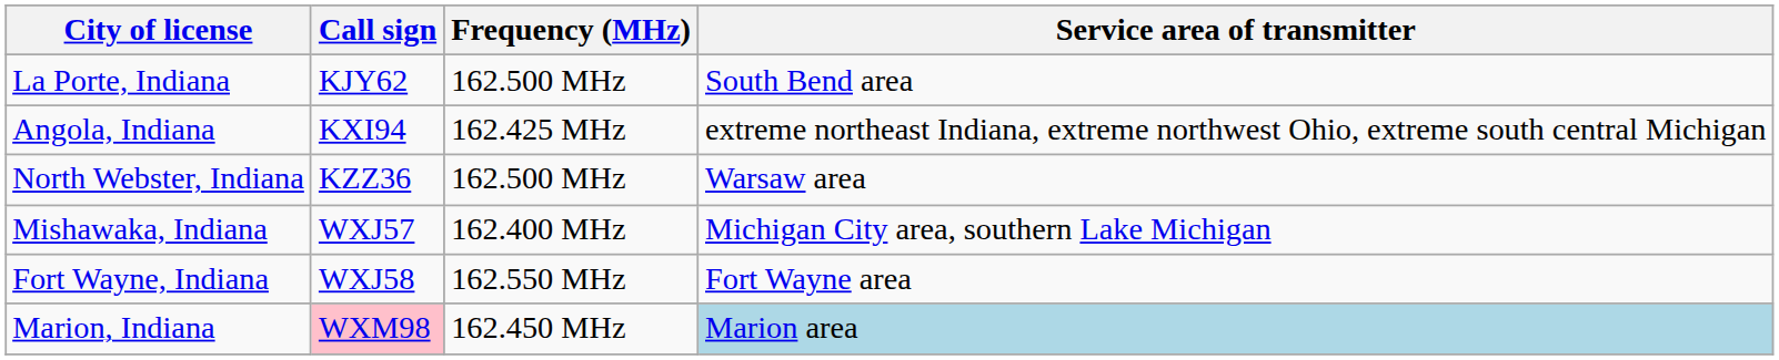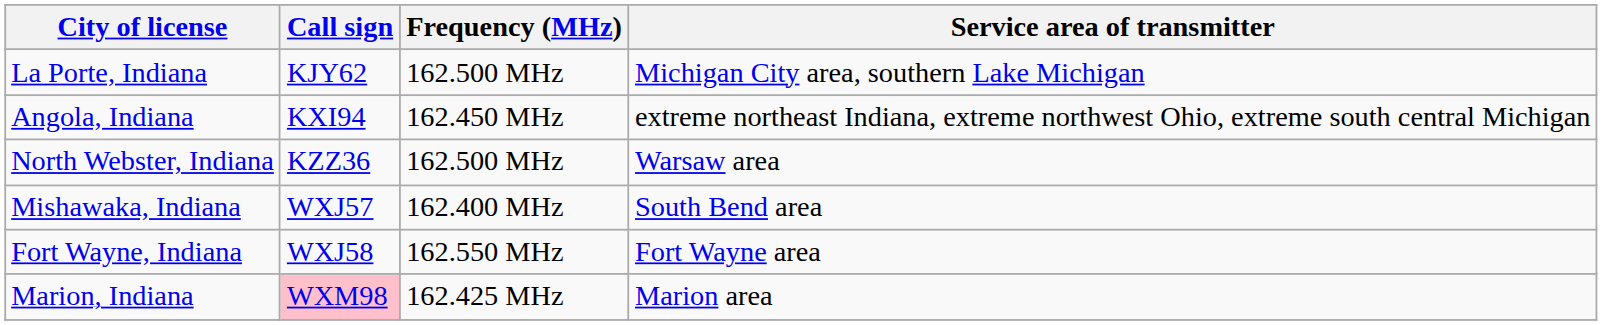 <table class="wikitable sortable collapsible" style="margin:1em auto;">
 <tr>
 <th><a href='#'>City of license</a></th>
 <th><a href='#'>Call sign</a></th>
 <th>Frequency (<a href='#'>MHz</a>)</th>
 <th>Service area of transmitter</th>
 </tr>
 <tr>
 <td><a href='#'>La Porte, Indiana</a></td>
 <td><a href='#'>KJY62</a></td>
 <td>162.500 MHz</td>
-<td><a href='#'>South Bend</a> area</td>
+<td><a href='#'>Michigan City</a> area, southern <a href='#'>Lake Michigan</a></td>
 </tr>
 <tr>
 <td><a href='#'>Angola, Indiana</a></td>
 <td><a href='#'>KXI94</a></td>
-<td>162.425 MHz</td>
+<td>162.450 MHz</td>
 <td>extreme northeast Indiana, extreme northwest Ohio, extreme south central Michigan</td>
 </tr>
 <tr>
 <td><a href='#'>North Webster, Indiana</a></td>
 <td><a href='#'>KZZ36</a></td>
 <td>162.500 MHz</td>
 <td><a href='#'>Warsaw</a> area</td>
 </tr>
 <tr>
 <td><a href='#'>Mishawaka, Indiana</a></td>
 <td><a href='#'>WXJ57</a></td>
 <td>162.400 MHz</td>
-<td><a href='#'>Michigan City</a> area, southern <a href='#'>Lake Michigan</a></td>
+<td><a href='#'>South Bend</a> area</td>
 </tr>
 <tr>
 <td><a href='#'>Fort Wayne, Indiana</a></td>
 <td><a href='#'>WXJ58</a></td>
 <td>162.550 MHz</td>
 <td><a href='#'>Fort Wayne</a> area</td>
 </tr>
 <tr>
 <td><a href='#'>Marion, Indiana</a></td>
 <td style="background: pink;"><a href='#'>WXM98</a></td>
-<td>162.450 MHz</td>
-<td style="background: lightblue;"><a href='#'>Marion</a> area</td>
+<td>162.425 MHz</td>
+<td><a href='#'>Marion</a> area</td>
 </tr>
 </table>
